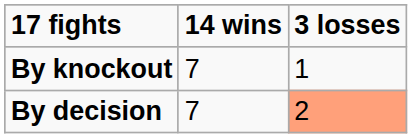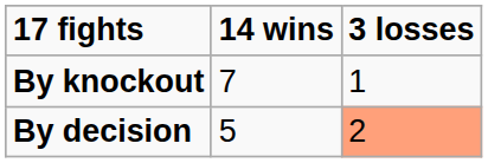 <table class="wikitable">
 <tr>
 <td><strong>17 fights</strong></td>
 <td><strong>14 wins</strong></td>
 <td><strong>3 losses</strong></td>
 </tr>
 <tr>
 <td><strong>By knockout</strong></td>
 <td>7</td>
 <td>1</td>
 </tr>
 <tr>
 <td><strong>By decision</strong></td>
-<td>7</td>
+<td>5</td>
 <td style="background: lightsalmon;">2</td>
 </tr>
 </table>
